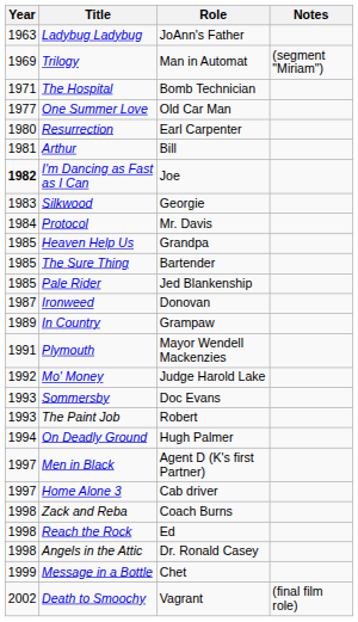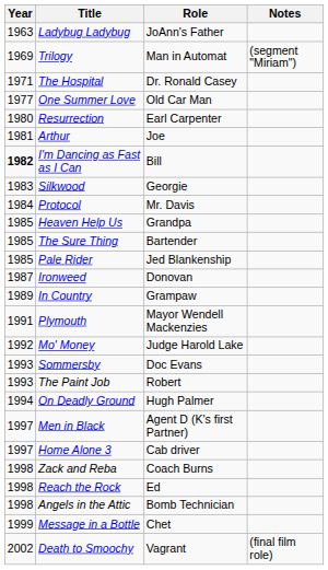 <table class="wikitable" width="50%">
 <tr>
 <th>Year</th>
 <th>Title</th>
 <th>Role</th>
 <th>Notes</th>
 </tr>
 <tr>
 <td>1963</td>
 <td><em><a href='#'>Ladybug Ladybug</a></em></td>
 <td>JoAnn's Father</td>
 <td></td>
 </tr>
 <tr>
 <td>1969</td>
 <td><em><a href='#'>Trilogy</a></em></td>
 <td>Man in Automat</td>
 <td>(segment "Miriam")</td>
 </tr>
 <tr>
 <td>1971</td>
 <td><em><a href='#'>The Hospital</a></em></td>
-<td>Bomb Technician</td>
+<td>Dr. Ronald Casey</td>
 <td></td>
 </tr>
 <tr>
 <td>1977</td>
 <td><em><a href='#'>One Summer Love</a></em></td>
 <td>Old Car Man</td>
 <td></td>
 </tr>
 <tr>
 <td>1980</td>
 <td><em><a href='#'>Resurrection</a></em></td>
 <td>Earl Carpenter</td>
 <td></td>
 </tr>
 <tr>
 <td>1981</td>
 <td><em><a href='#'>Arthur</a></em></td>
-<td>Bill</td>
+<td>Joe</td>
 <td></td>
 </tr>
 <tr>
 <td><strong>1982</strong></td>
 <td><em><a href='#'>I'm Dancing as Fast as I Can</a></em></td>
-<td>Joe</td>
+<td>Bill</td>
 <td></td>
 </tr>
 <tr>
 <td>1983</td>
 <td><em><a href='#'>Silkwood</a></em></td>
 <td>Georgie</td>
 <td></td>
 </tr>
 <tr>
 <td>1984</td>
 <td><em><a href='#'>Protocol</a></em></td>
 <td>Mr. Davis</td>
 <td></td>
 </tr>
 <tr>
 <td>1985</td>
 <td><em><a href='#'>Heaven Help Us</a></em></td>
 <td>Grandpa</td>
 <td></td>
 </tr>
 <tr>
 <td>1985</td>
 <td><em><a href='#'>The Sure Thing</a></em></td>
 <td>Bartender</td>
 <td></td>
 </tr>
 <tr>
 <td>1985</td>
 <td><em><a href='#'>Pale Rider</a></em></td>
 <td>Jed Blankenship</td>
 <td></td>
 </tr>
 <tr>
 <td>1987</td>
 <td><em><a href='#'>Ironweed</a></em></td>
 <td>Donovan</td>
 <td></td>
 </tr>
 <tr>
 <td>1989</td>
 <td><em><a href='#'>In Country</a></em></td>
 <td>Grampaw</td>
 <td></td>
 </tr>
 <tr>
 <td>1991</td>
 <td><em><a href='#'>Plymouth</a></em></td>
 <td>Mayor Wendell Mackenzies</td>
 <td></td>
 </tr>
 <tr>
 <td>1992</td>
 <td><em><a href='#'>Mo' Money</a></em></td>
 <td>Judge Harold Lake</td>
 <td></td>
 </tr>
 <tr>
 <td>1993</td>
 <td><em><a href='#'>Sommersby</a></em></td>
 <td>Doc Evans</td>
 <td></td>
 </tr>
 <tr>
 <td>1993</td>
 <td><em>The Paint Job</em></td>
 <td>Robert</td>
 <td></td>
 </tr>
 <tr>
 <td>1994</td>
 <td><em><a href='#'>On Deadly Ground</a></em></td>
 <td>Hugh Palmer</td>
 <td></td>
 </tr>
 <tr>
 <td>1997</td>
 <td><em><a href='#'>Men in Black</a></em></td>
 <td>Agent D (K's first Partner)</td>
 <td></td>
 </tr>
 <tr>
 <td>1997</td>
 <td><em><a href='#'>Home Alone 3</a></em></td>
 <td>Cab driver</td>
 <td></td>
 </tr>
 <tr>
 <td>1998</td>
 <td><em>Zack and Reba</em></td>
 <td>Coach Burns</td>
 <td></td>
 </tr>
 <tr>
 <td>1998</td>
 <td><em><a href='#'>Reach the Rock</a></em></td>
 <td>Ed</td>
 <td></td>
 </tr>
 <tr>
 <td>1998</td>
 <td><em>Angels in the Attic</em></td>
-<td>Dr. Ronald Casey</td>
+<td>Bomb Technician</td>
 <td></td>
 </tr>
 <tr>
 <td>1999</td>
 <td><em><a href='#'>Message in a Bottle</a></em></td>
 <td>Chet</td>
 <td></td>
 </tr>
 <tr>
 <td>2002</td>
 <td><em><a href='#'>Death to Smoochy</a></em></td>
 <td>Vagrant</td>
 <td>(final film role)</td>
 </tr>
 </table>
